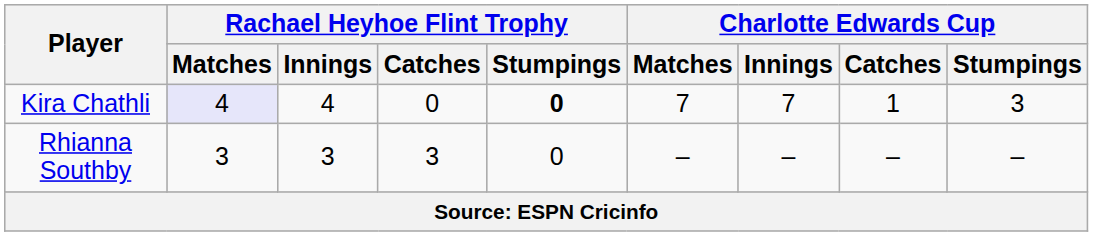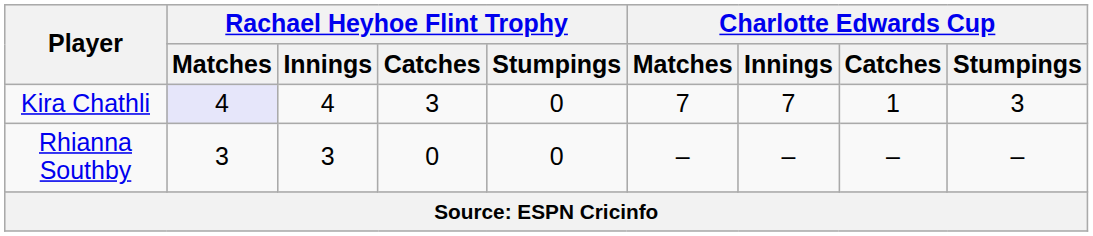 <table class="wikitable" style="text-align:center; width:55%;">
 <tr>
 <th rowspan=2>Player</th>
 <th colspan=4><a href='#'>Rachael Heyhoe Flint Trophy</a></th>
 <th colspan=4><a href='#'>Charlotte Edwards Cup</a></th>
 </tr>
 <tr>
 <th>Matches</th>
 <th>Innings</th>
 <th>Catches</th>
 <th>Stumpings</th>
 <th>Matches</th>
 <th>Innings</th>
 <th>Catches</th>
 <th>Stumpings</th>
 </tr>
 <tr>
 <td><a href='#'>Kira Chathli</a></td>
 <td style="background: lavender;">4</td>
 <td>4</td>
+<td>3</td>
 <td>0</td>
-<td><strong>0</strong></td>
 <td>7</td>
 <td>7</td>
 <td>1</td>
 <td>3</td>
 </tr>
 <tr>
 <td><a href='#'>Rhianna Southby</a></td>
 <td>3</td>
 <td>3</td>
-<td>3</td>
+<td>0</td>
 <td>0</td>
 <td>–</td>
 <td>–</td>
 <td>–</td>
 <td>–</td>
 </tr>
 <tr>
 <th colspan="9"><small>Source: ESPN Cricinfo</small></th>
 </tr>
 </table>
